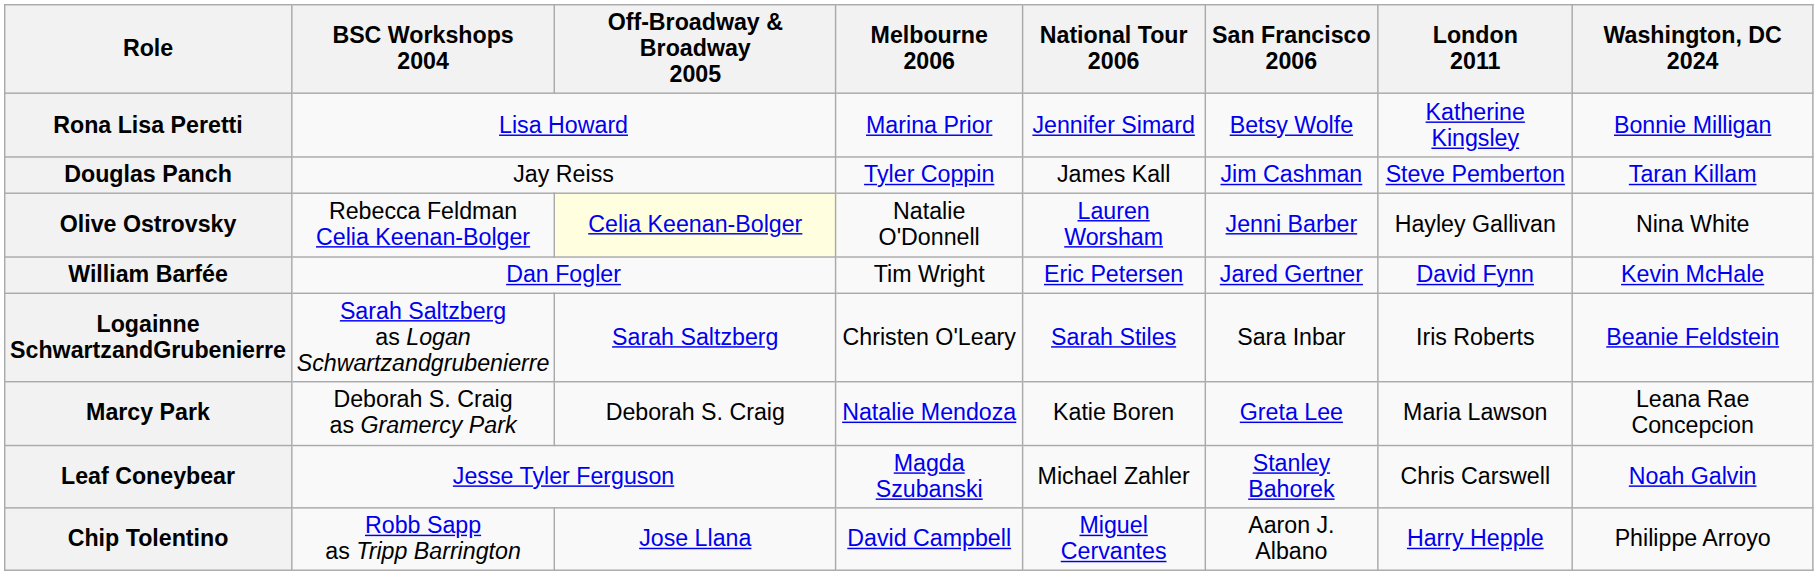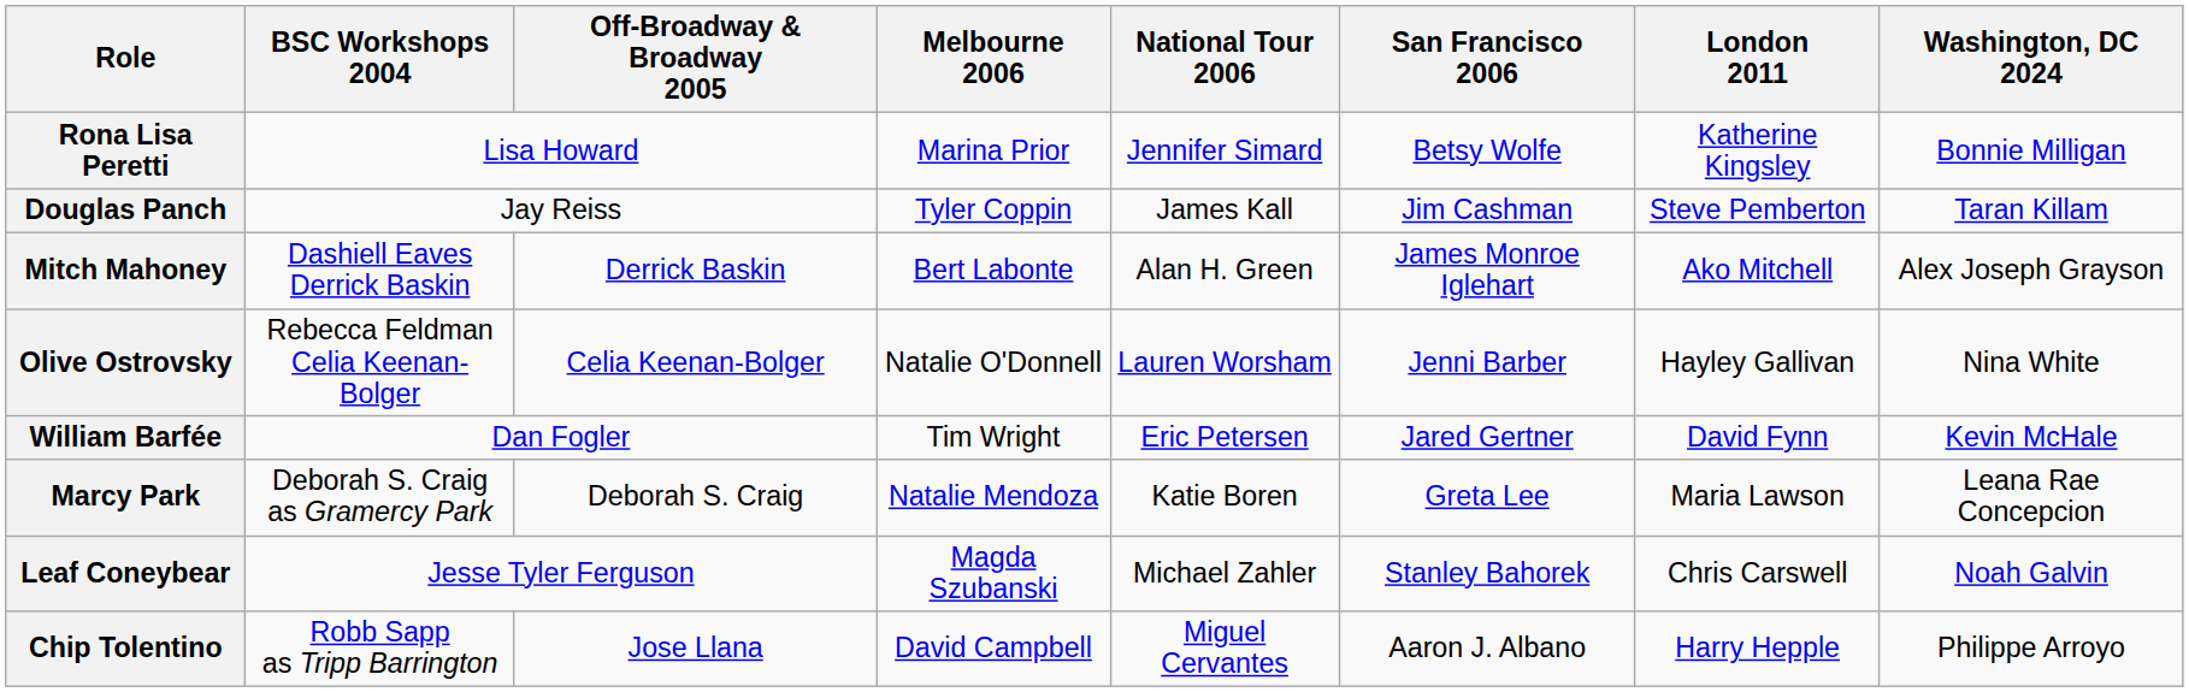 <table class="wikitable">
 <tr>
 <th>Role</th>
 <th>BSC Workshops<br>2004</th>
 <th>Off-Broadway & Broadway<br>2005</th>
 <th>Melbourne<br>2006</th>
 <th>National Tour<br>2006</th>
 <th>San Francisco<br>2006</th>
 <th>London<br>2011</th>
 <th>Washington, DC<br>2024</th>
 </tr>
 <tr>
 <th>Rona Lisa Peretti</th>
 <td colspan="2" align="center"><a href='#'>Lisa Howard</a></td>
 <td align="center"><a href='#'>Marina Prior</a></td>
 <td align="center"><a href='#'>Jennifer Simard</a></td>
 <td align="center"><a href='#'>Betsy Wolfe</a></td>
 <td align="center"><a href='#'>Katherine Kingsley</a></td>
 <td align="center"><a href='#'>Bonnie Milligan</a></td>
 </tr>
 <tr>
 <th>Douglas Panch</th>
 <td colspan="2" align="center">Jay Reiss</td>
 <td align="center"><a href='#'>Tyler Coppin</a></td>
 <td align="center">James Kall</td>
 <td align="center"><a href='#'>Jim Cashman</a></td>
 <td align="center"><a href='#'>Steve Pemberton</a></td>
 <td align="center"><a href='#'>Taran Killam</a></td>
 </tr>
 <tr>
+<th>Mitch Mahoney</th>
+<td align="center"><a href='#'>Dashiell Eaves</a><br><a href='#'>Derrick Baskin</a></td>
+<td align="center"><a href='#'>Derrick Baskin</a></td>
+<td align="center"><a href='#'>Bert Labonte</a></td>
+<td align="center">Alan H. Green</td>
+<td align="center"><a href='#'>James Monroe Iglehart</a></td>
+<td align="center"><a href='#'>Ako Mitchell</a></td>
+<td align="center">Alex Joseph Grayson</td>
+</tr>
+<tr>
 <th>Olive Ostrovsky</th>
 <td align="center">Rebecca Feldman<br><a href='#'>Celia Keenan-Bolger</a></td>
-<td align="center" style="background: lightyellow;"><a href='#'>Celia Keenan-Bolger</a></td>
+<td align="center"><a href='#'>Celia Keenan-Bolger</a></td>
 <td align="center">Natalie O'Donnell</td>
 <td align="center"><a href='#'>Lauren Worsham</a></td>
 <td align="center"><a href='#'>Jenni Barber</a></td>
 <td align="center">Hayley Gallivan</td>
 <td align="center">Nina White</td>
 </tr>
 <tr>
 <th>William Barfée</th>
 <td colspan="2" align="center"><a href='#'>Dan Fogler</a></td>
 <td align="center">Tim Wright</td>
 <td align="center"><a href='#'>Eric Petersen</a></td>
 <td align="center"><a href='#'>Jared Gertner</a></td>
 <td align="center"><a href='#'>David Fynn</a></td>
 <td align="center"><a href='#'>Kevin McHale</a></td>
-</tr>
-<tr>
-<th>Logainne<br>SchwartzandGrubenierre</th>
-<td align="center"><a href='#'>Sarah Saltzberg</a><br>as <em>Logan<br>Schwartzandgrubenierre</em></td>
-<td align="center"><a href='#'>Sarah Saltzberg</a></td>
-<td align="center">Christen O'Leary</td>
-<td align="center"><a href='#'>Sarah Stiles</a></td>
-<td align="center">Sara Inbar</td>
-<td align="center">Iris Roberts</td>
-<td align="center"><a href='#'>Beanie Feldstein</a></td>
 </tr>
 <tr>
 <th>Marcy Park</th>
 <td align="center">Deborah S. Craig<br>as <em>Gramercy Park</em></td>
 <td align="center">Deborah S. Craig</td>
 <td align="center"><a href='#'>Natalie Mendoza</a></td>
 <td align="center">Katie Boren</td>
 <td align="center"><a href='#'>Greta Lee</a></td>
 <td align="center">Maria Lawson</td>
 <td align="center">Leana Rae Concepcion</td>
 </tr>
 <tr>
 <th>Leaf Coneybear</th>
 <td colspan="2" align="center"><a href='#'>Jesse Tyler Ferguson</a></td>
 <td align="center"><a href='#'>Magda Szubanski</a></td>
 <td align="center">Michael Zahler</td>
 <td align="center"><a href='#'>Stanley Bahorek</a></td>
 <td align="center">Chris Carswell</td>
 <td align="center"><a href='#'>Noah Galvin</a></td>
 </tr>
 <tr>
 <th>Chip Tolentino</th>
 <td align="center"><a href='#'>Robb Sapp</a><br>as <em>Tripp Barrington</em></td>
 <td align="center"><a href='#'>Jose Llana</a></td>
 <td align="center"><a href='#'>David Campbell</a></td>
 <td align="center"><a href='#'>Miguel Cervantes</a></td>
 <td align="center">Aaron J. Albano</td>
 <td align="center"><a href='#'>Harry Hepple</a></td>
 <td align="center">Philippe Arroyo</td>
 </tr>
 </table>
